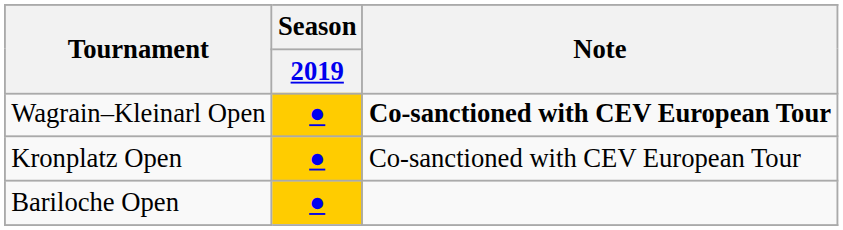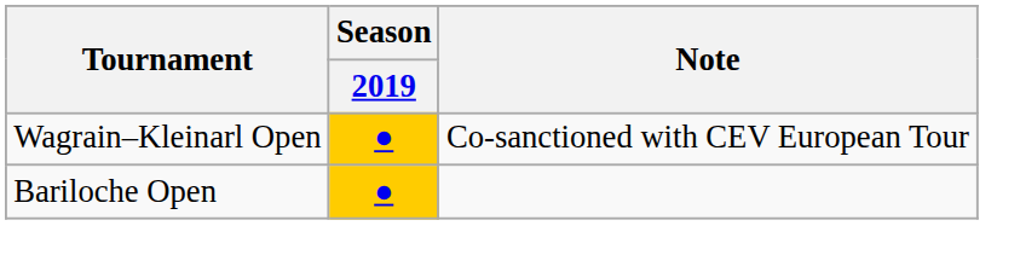 <table class=wikitable style="text-align:left; font-size:90%">
 <tr>
 <th rowspan="2">Tournament</th>
 <th colspan="1">Season</th>
 <th rowspan="2">Note</th>
 </tr>
 <tr>
 <th><a href='#'>2019</a></th>
 </tr>
 <tr>
 <td> Wagrain–Kleinarl Open</td>
 <td bgcolor=#ffcc00 align="center"><a href='#'>●</a></td>
-<td><strong>Co-sanctioned with CEV European Tour</strong></td>
-</tr>
-<tr>
-<td> Kronplatz Open</td>
-<td bgcolor=#ffcc00 align="center"><a href='#'>●</a></td>
 <td>Co-sanctioned with CEV European Tour</td>
 </tr>
 <tr>
 <td> Bariloche Open</td>
 <td bgcolor=#ffcc00 align="center"><a href='#'>●</a></td>
 <td></td>
 </tr>
 </table>
